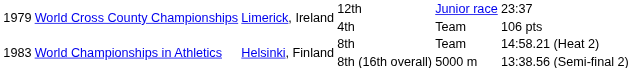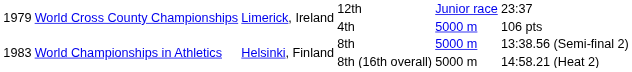 <table>
 <tr>
 <td rowspan=2>1979</td>
 <td rowspan=2><a href='#'>World Cross County Championships</a></td>
 <td rowspan=2><a href='#'>Limerick</a>, Ireland</td>
 <td>12th</td>
 <td><a href='#'>Junior race</a></td>
 <td>23:37</td>
 </tr>
 <tr>
 <td>4th</td>
-<td>Team</td>
+<td><a href='#'>5000 m</a></td>
 <td>106 pts</td>
 </tr>
 <tr>
 <td rowspan=2>1983</td>
 <td rowspan=2><a href='#'>World Championships in Athletics</a></td>
 <td rowspan=2><a href='#'>Helsinki</a>, Finland</td>
 <td>8th</td>
-<td>Team</td>
-<td>14:58.21 (Heat 2)</td>
+<td><a href='#'>5000 m</a></td>
+<td>13:38.56 (Semi-final 2)</td>
 </tr>
 <tr>
 <td>8th (16th overall)</td>
 <td>5000 m</td>
-<td>13:38.56 (Semi-final 2)</td>
+<td>14:58.21 (Heat 2)</td>
 </tr>
 </table>
